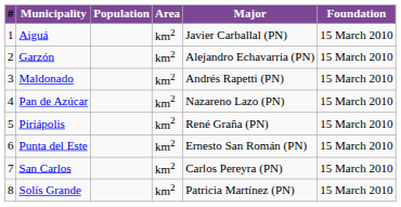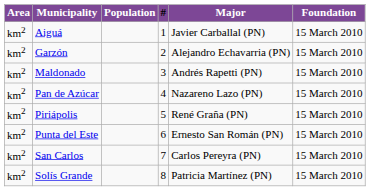 <table class="wikitable sortable defaultleft col1center col3right col4right">
 <tr>
-<th style="background-color:#7d4796" scope=col>#</th>
+<th style="color:white;background-color:#7d4796;text-align:center">Area</th>
 <th style="color:white;background-color:#7d4796;text-align:center">Municipality</th>
 <th style="color:white;background-color:#7d4796;text-align:center">Population</th>
-<th style="color:white;background-color:#7d4796;text-align:center">Area</th>
+<th style="background-color:#7d4796" scope=col>#</th>
 <th style="color:white;background-color:#7d4796;text-align:center">Major </th>
 <th style="color:white;background-color:#7d4796;text-align:center">Foundation</th>
 </tr>
 <tr>
-<td>1</td>
+<td> km<sup>2</sup></td>
 <td><a href='#'>Aiguá</a></td>
 <td></td>
-<td> km<sup>2</sup></td>
+<td>1</td>
 <td>Javier Carballal (PN)</td>
 <td>15 March 2010</td>
 </tr>
 <tr>
-<td>2</td>
+<td> km<sup>2</sup></td>
 <td><a href='#'>Garzón</a></td>
 <td></td>
-<td> km<sup>2</sup></td>
+<td>2</td>
 <td>Alejandro Echavarria (PN)</td>
 <td>15 March 2010</td>
 </tr>
 <tr>
-<td>3</td>
+<td> km<sup>2</sup></td>
 <td><a href='#'>Maldonado</a></td>
 <td></td>
-<td> km<sup>2</sup></td>
+<td>3</td>
 <td>Andrés Rapetti (PN)</td>
 <td>15 March 2010</td>
 </tr>
 <tr>
-<td>4</td>
+<td> km<sup>2</sup></td>
 <td><a href='#'>Pan de Azúcar</a></td>
 <td></td>
-<td> km<sup>2</sup></td>
+<td>4</td>
 <td>Nazareno Lazo (PN)</td>
 <td>15 March 2010</td>
 </tr>
 <tr>
-<td>5</td>
+<td> km<sup>2</sup></td>
 <td><a href='#'>Piriápolis</a></td>
 <td></td>
-<td> km<sup>2</sup></td>
+<td>5</td>
 <td>René Graña (PN)</td>
 <td>15 March 2010</td>
 </tr>
 <tr>
-<td>6</td>
+<td> km<sup>2</sup></td>
 <td><a href='#'>Punta del Este</a></td>
 <td></td>
-<td> km<sup>2</sup></td>
+<td>6</td>
 <td>Ernesto San Román (PN)</td>
 <td>15 March 2010</td>
 </tr>
 <tr>
-<td>7</td>
+<td> km<sup>2</sup></td>
 <td><a href='#'>San Carlos</a></td>
 <td></td>
-<td> km<sup>2</sup></td>
+<td>7</td>
 <td>Carlos Pereyra (PN)</td>
 <td>15 March 2010</td>
 </tr>
 <tr>
-<td>8</td>
+<td> km<sup>2</sup></td>
 <td><a href='#'>Solís Grande</a></td>
 <td></td>
-<td> km<sup>2</sup></td>
+<td>8</td>
 <td>Patricia Martínez (PN)</td>
 <td>15 March 2010</td>
 </tr>
 </table>
